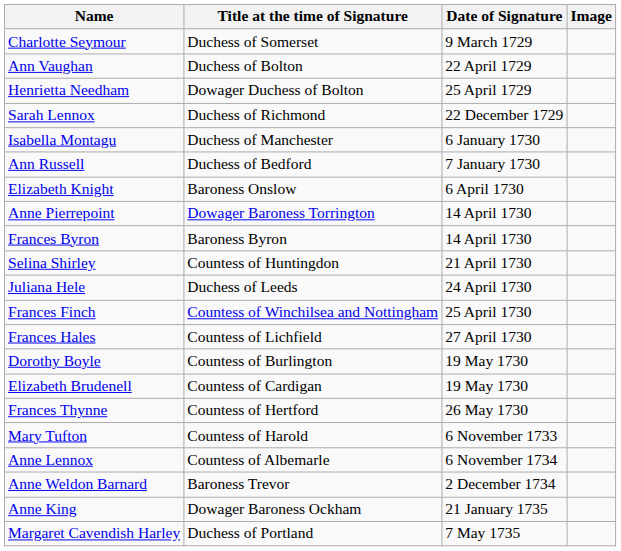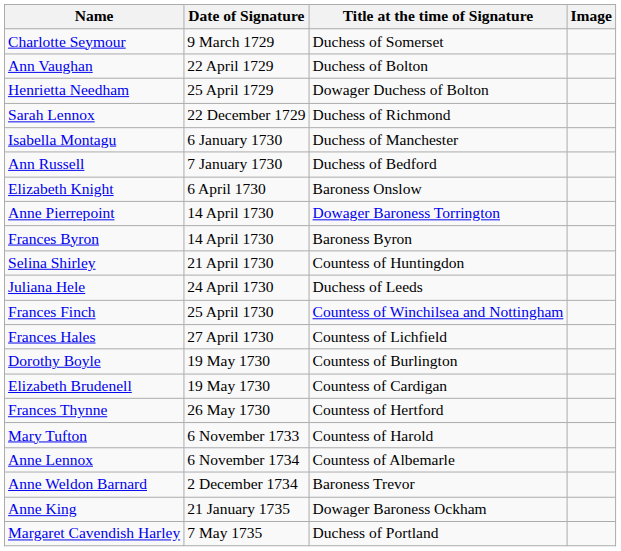 <table class="wikitable">
 <tr>
 <th>Name</th>
+<th>Date of Signature</th>
 <th>Title at the time of Signature</th>
-<th>Date of Signature</th>
 <th>Image</th>
 </tr>
 <tr>
 <td><a href='#'>Charlotte Seymour</a></td>
+<td>9 March 1729</td>
 <td>Duchess of Somerset</td>
-<td>9 March 1729</td>
 <td></td>
 </tr>
 <tr>
 <td><a href='#'>Ann Vaughan</a></td>
+<td>22 April 1729</td>
 <td>Duchess of Bolton</td>
-<td>22 April 1729</td>
 <td></td>
 </tr>
 <tr>
 <td><a href='#'>Henrietta Needham</a></td>
+<td>25 April 1729</td>
 <td>Dowager Duchess of Bolton</td>
-<td>25 April 1729</td>
 <td></td>
 </tr>
 <tr>
 <td><a href='#'>Sarah Lennox</a></td>
+<td>22 December 1729</td>
 <td>Duchess of Richmond</td>
-<td>22 December 1729</td>
 <td></td>
 </tr>
 <tr>
 <td><a href='#'>Isabella Montagu</a></td>
+<td>6 January 1730</td>
 <td>Duchess of Manchester</td>
-<td>6 January 1730</td>
 <td></td>
 </tr>
 <tr>
 <td><a href='#'>Ann Russell</a></td>
+<td>7 January 1730</td>
 <td>Duchess of Bedford</td>
-<td>7 January 1730</td>
 <td></td>
 </tr>
 <tr>
 <td><a href='#'>Elizabeth Knight</a></td>
+<td>6 April 1730</td>
 <td>Baroness Onslow</td>
-<td>6 April 1730</td>
 <td></td>
 </tr>
 <tr>
 <td><a href='#'>Anne Pierrepoint</a></td>
+<td>14 April 1730</td>
 <td><a href='#'>Dowager Baroness Torrington</a></td>
-<td>14 April 1730</td>
 <td></td>
 </tr>
 <tr>
 <td><a href='#'>Frances Byron</a></td>
+<td>14 April 1730</td>
 <td>Baroness Byron</td>
-<td>14 April 1730</td>
 <td></td>
 </tr>
 <tr>
 <td><a href='#'>Selina Shirley</a></td>
+<td>21 April 1730</td>
 <td>Countess of Huntingdon</td>
-<td>21 April 1730</td>
 <td></td>
 </tr>
 <tr>
 <td><a href='#'>Juliana Hele</a></td>
+<td>24 April 1730</td>
 <td>Duchess of Leeds</td>
-<td>24 April 1730</td>
 <td></td>
 </tr>
 <tr>
 <td><a href='#'>Frances Finch</a></td>
+<td>25 April 1730</td>
 <td><a href='#'>Countess of Winchilsea and Nottingham</a></td>
-<td>25 April 1730</td>
 <td></td>
 </tr>
 <tr>
 <td><a href='#'>Frances Hales</a></td>
+<td>27 April 1730</td>
 <td>Countess of Lichfield</td>
-<td>27 April 1730</td>
 <td></td>
 </tr>
 <tr>
 <td><a href='#'>Dorothy Boyle</a></td>
+<td>19 May 1730</td>
 <td>Countess of Burlington</td>
-<td>19 May 1730</td>
 <td></td>
 </tr>
 <tr>
 <td><a href='#'>Elizabeth Brudenell</a></td>
+<td>19 May 1730</td>
 <td>Countess of Cardigan</td>
-<td>19 May 1730</td>
 <td></td>
 </tr>
 <tr>
 <td><a href='#'>Frances Thynne</a></td>
+<td>26 May 1730</td>
 <td>Countess of Hertford</td>
-<td>26 May 1730</td>
 <td></td>
 </tr>
 <tr>
 <td><a href='#'>Mary Tufton</a></td>
+<td>6 November 1733</td>
 <td>Countess of Harold</td>
-<td>6 November 1733</td>
 <td></td>
 </tr>
 <tr>
 <td><a href='#'>Anne Lennox</a></td>
+<td>6 November 1734</td>
 <td>Countess of Albemarle</td>
-<td>6 November 1734</td>
 <td></td>
 </tr>
 <tr>
 <td><a href='#'>Anne Weldon Barnard</a></td>
+<td>2 December 1734</td>
 <td>Baroness Trevor</td>
-<td>2 December 1734</td>
 <td></td>
 </tr>
 <tr>
 <td><a href='#'>Anne King</a></td>
+<td>21 January 1735</td>
 <td>Dowager Baroness Ockham</td>
-<td>21 January 1735</td>
 <td></td>
 </tr>
 <tr>
 <td><a href='#'>Margaret Cavendish Harley</a></td>
+<td>7 May 1735</td>
 <td>Duchess of Portland</td>
-<td>7 May 1735</td>
 <td></td>
 </tr>
 </table>
